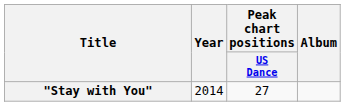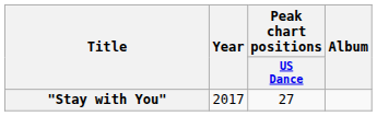 <table class="wikitable plainrowheaders" style="text-align:center;">
 <tr>
 <th scope="col" rowspan="2" style="width:15em;">Title</th>
 <th scope="col" rowspan="2" style="width:1em;">Year</th>
 <th scope="col">Peak chart positions</th>
 <th scope="col" rowspan="2">Album</th>
 </tr>
 <tr>
 <th scope="col" style="width:3em;font-size:85%;"><a href='#'>US<br>Dance</a></th>
 </tr>
 <tr>
 <th scope="row">"Stay with You"<br></th>
-<td>2014</td>
+<td>2017</td>
 <td>27<br></td>
 <td></td>
 </tr>
 </table>
